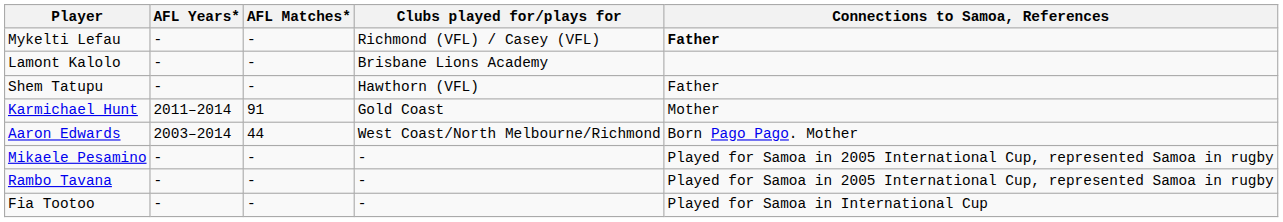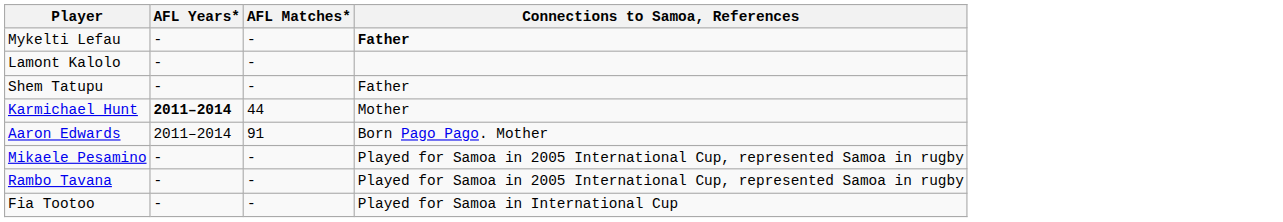 <table class="wikitable sortable">
 <tr>
 <th>Player</th>
 <th>AFL Years*</th>
 <th>AFL Matches*</th>
-<th>Clubs played for/plays for</th>
 <th>Connections to Samoa, References</th>
 </tr>
 <tr>
 <td>Mykelti Lefau</td>
 <td>-</td>
 <td>-</td>
-<td>Richmond (VFL) / Casey (VFL)</td>
 <td><strong>Father</strong></td>
 </tr>
 <tr>
 <td>Lamont Kalolo</td>
 <td>-</td>
 <td>-</td>
-<td>Brisbane Lions Academy</td>
 <td></td>
 </tr>
 <tr>
 <td>Shem Tatupu</td>
 <td>-</td>
 <td>-</td>
-<td>Hawthorn (VFL)</td>
 <td>Father</td>
 </tr>
 <tr>
 <td><a href='#'>Karmichael Hunt</a></td>
-<td>2011–2014</td>
-<td>91</td>
-<td>Gold Coast</td>
+<td><strong>2011–2014</strong></td>
+<td>44</td>
 <td>Mother</td>
 </tr>
 <tr>
 <td><a href='#'>Aaron Edwards</a></td>
-<td>2003–2014</td>
-<td>44</td>
-<td>West Coast/North Melbourne/Richmond</td>
+<td>2011–2014</td>
+<td>91</td>
 <td>Born <a href='#'>Pago Pago</a>. Mother</td>
 </tr>
 <tr>
 <td><a href='#'>Mikaele Pesamino</a></td>
-<td>-</td>
 <td>-</td>
 <td>-</td>
 <td>Played for Samoa in 2005 International Cup, represented Samoa in rugby</td>
 </tr>
 <tr>
 <td><a href='#'>Rambo Tavana</a></td>
 <td>-</td>
 <td ->-</td>
-<td>-</td>
 <td>Played for Samoa in 2005 International Cup, represented Samoa in rugby</td>
 </tr>
 <tr>
 <td>Fia Tootoo</td>
 <td>-</td>
 <td>-</td>
-<td>-</td>
 <td>Played for Samoa in International Cup</td>
 </tr>
 </table>
